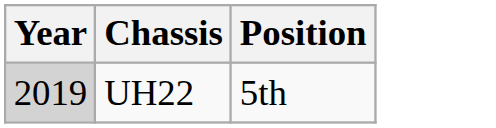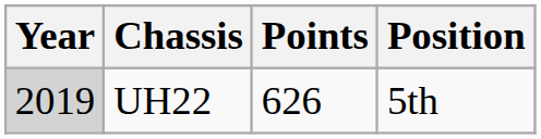 <table class="wikitable">
 <tr>
 <th>Year</th>
 <th>Chassis</th>
+<th>Points</th>
 <th>Position</th>
 </tr>
 <tr>
 <td style="background: lightgrey;">2019</td>
 <td>UH22</td>
+<td>626</td>
 <td>5th</td>
 </tr>
 </table>
